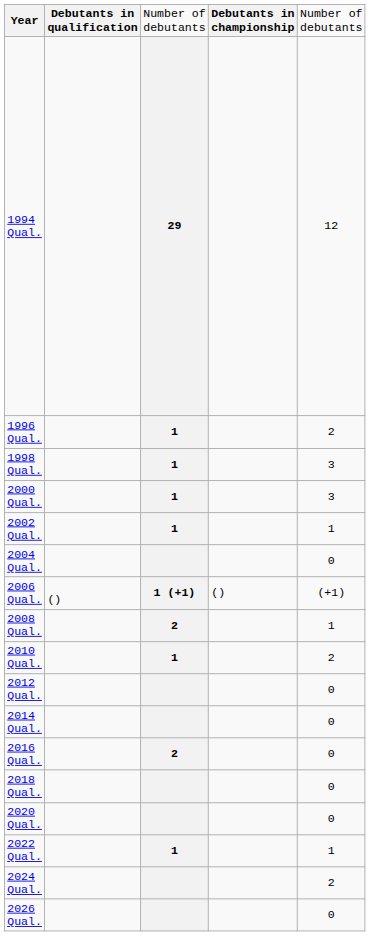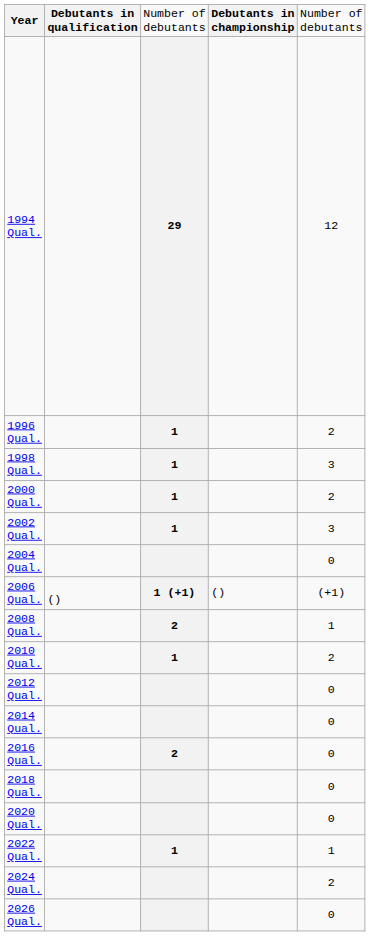 <table class="wikitable">
 <tr>
 <th>Year</th>
 <th>Debutants in<br>qualification</th>
 <td>Number of<br>debutants</td>
 <th>Debutants in<br>championship</th>
 <td>Number of<br>debutants</td>
 </tr>
 <tr>
 <td><a href='#'>1994</a><br><a href='#'>Qual.</a></td>
 <td><br><br><br><br><br><br><br><br><br><br><br><br><br><br><br><br><br><br><br><br><br><br><br><br><br><br><br><br></td>
 <th>29</th>
 <td><br><br><br><br><br><br><br><br><br><br><br></td>
 <td align=center>12</td>
 </tr>
 <tr>
 <td><a href='#'>1996</a><br><a href='#'>Qual.</a></td>
 <td><br></td>
 <th>1</th>
 <td><br></td>
 <td align=center>2</td>
 </tr>
 <tr>
 <td><a href='#'>1998</a><br><a href='#'>Qual.</a></td>
 <td></td>
 <th>1</th>
 <td><br><br></td>
 <td align=center>3</td>
 </tr>
 <tr>
 <td><a href='#'>2000</a><br><a href='#'>Qual.</a></td>
 <td></td>
 <th>1</th>
 <td><br><br></td>
-<td align=center>3</td>
+<td align=center>2</td>
 </tr>
 <tr>
 <td><a href='#'>2002</a><br><a href='#'>Qual.</a></td>
 <td></td>
 <th>1</th>
 <td></td>
-<td align=center>1</td>
+<td align=center>3</td>
 </tr>
 <tr>
 <td><a href='#'>2004</a><br><a href='#'>Qual.</a></td>
 <td></td>
 <th></th>
 <td></td>
 <td align=center>0</td>
 </tr>
 <tr>
 <td><a href='#'>2006</a><br><a href='#'>Qual.</a></td>
 <td><br>()</td>
 <th>1 (+1)</th>
 <td>()</td>
 <td align=center>(+1)</td>
 </tr>
 <tr>
 <td><a href='#'>2008</a><br><a href='#'>Qual.</a></td>
 <td><br></td>
 <th>2</th>
 <td></td>
 <td align=center>1</td>
 </tr>
 <tr>
 <td><a href='#'>2010</a><br><a href='#'>Qual.</a></td>
 <td></td>
 <th>1</th>
 <td><br></td>
 <td align=center>2</td>
 </tr>
 <tr>
 <td><a href='#'>2012</a><br><a href='#'>Qual.</a></td>
 <td></td>
 <th></th>
 <td></td>
 <td align=center>0</td>
 </tr>
 <tr>
 <td><a href='#'>2014</a><br><a href='#'>Qual.</a></td>
 <td></td>
 <th></th>
 <td></td>
 <td align=center>0</td>
 </tr>
 <tr>
 <td><a href='#'>2016</a><br><a href='#'>Qual.</a></td>
 <td><br></td>
 <th>2</th>
 <td></td>
 <td align=center>0</td>
 </tr>
 <tr>
 <td><a href='#'>2018</a><br><a href='#'>Qual.</a></td>
 <td></td>
 <th></th>
 <td></td>
 <td align=center>0</td>
 </tr>
 <tr>
 <td><a href='#'>2020</a><br><a href='#'>Qual.</a></td>
 <td></td>
 <th></th>
 <td></td>
 <td align=center>0</td>
 </tr>
 <tr>
 <td><a href='#'>2022</a><br><a href='#'>Qual.</a></td>
 <td></td>
 <th>1</th>
 <td></td>
 <td align=center>1</td>
 </tr>
 <tr>
 <td><a href='#'>2024</a><br><a href='#'>Qual.</a></td>
 <td></td>
 <th></th>
 <td><br></td>
 <td align=center>2</td>
 </tr>
 <tr>
 <td><a href='#'>2026</a><br><a href='#'>Qual.</a></td>
 <td><br><br></td>
 <th></th>
 <td></td>
 <td align=center>0</td>
 </tr>
 </table>
